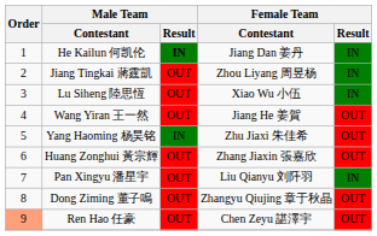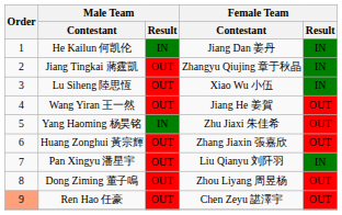 <table class="wikitable" style="text-align:center">
 <tr>
 <th rowspan="2">Order</th>
 <th colspan="2">Male Team</th>
 <th colspan="2">Female Team</th>
 </tr>
 <tr>
 <th>Contestant</th>
 <th>Result</th>
 <th>Contestant</th>
 <th>Result</th>
 </tr>
 <tr>
 <td>1</td>
 <td>He Kailun 何凯伦</td>
-<td style="background:green; "><strong>IN</strong></td>
+<td style="background:green; ">IN</td>
 <td>Jiang Dan 姜丹</td>
 <td style="background:green; ">IN</td>
 </tr>
 <tr>
 <td>2</td>
 <td>Jiang Tingkai 蔣霆凱</td>
 <td style="background:red; ">OUT</td>
-<td>Zhou Liyang 周昱杨</td>
+<td>Zhangyu Qiujing 章于秋晶</td>
 <td style="background:green; ">IN</td>
 </tr>
 <tr>
 <td>3</td>
 <td>Lu Siheng  陸思恆</td>
 <td style="background:red; ">OUT</td>
 <td>Xiao Wu 小伍</td>
 <td style="background:green; ">IN</td>
 </tr>
 <tr>
 <td>4</td>
 <td>Wang Yiran 王一然</td>
 <td style="background:red; ">OUT</td>
 <td>Jiang He 姜賀</td>
 <td style="background:red; ">OUT</td>
 </tr>
 <tr>
 <td>5</td>
 <td>Yang Haoming 杨昊铭</td>
 <td style="background:green; ">IN</td>
 <td>Zhu Jiaxi  朱佳希</td>
 <td style="background:red; ">OUT</td>
 </tr>
 <tr>
 <td>6</td>
 <td>Huang Zonghui 黃宗輝</td>
 <td style="background:red; ">OUT</td>
 <td>Zhang Jiaxin 張嘉欣</td>
 <td style="background:red; ">OUT</td>
 </tr>
 <tr>
 <td>7</td>
 <td>Pan Xingyu 潘星宇</td>
 <td style="background:red; ">OUT</td>
 <td>Liu Qianyu 刘阡羽</td>
 <td style="background:green; ">IN</td>
 </tr>
 <tr>
 <td>8</td>
 <td>Dong Ziming 董子鳴</td>
 <td style="background:red; ">OUT</td>
-<td>Zhangyu Qiujing 章于秋晶</td>
+<td>Zhou Liyang 周昱杨</td>
 <td style="background:red; ">OUT</td>
 </tr>
 <tr>
 <td style="background: lightsalmon;">9</td>
 <td>Ren Hao 任豪</td>
 <td style="background:red; ">OUT</td>
 <td>Chen Zeyu 諶澤宇</td>
 <td style="background:red; ">OUT</td>
 </tr>
 <tr>
 </tr>
 </table>
